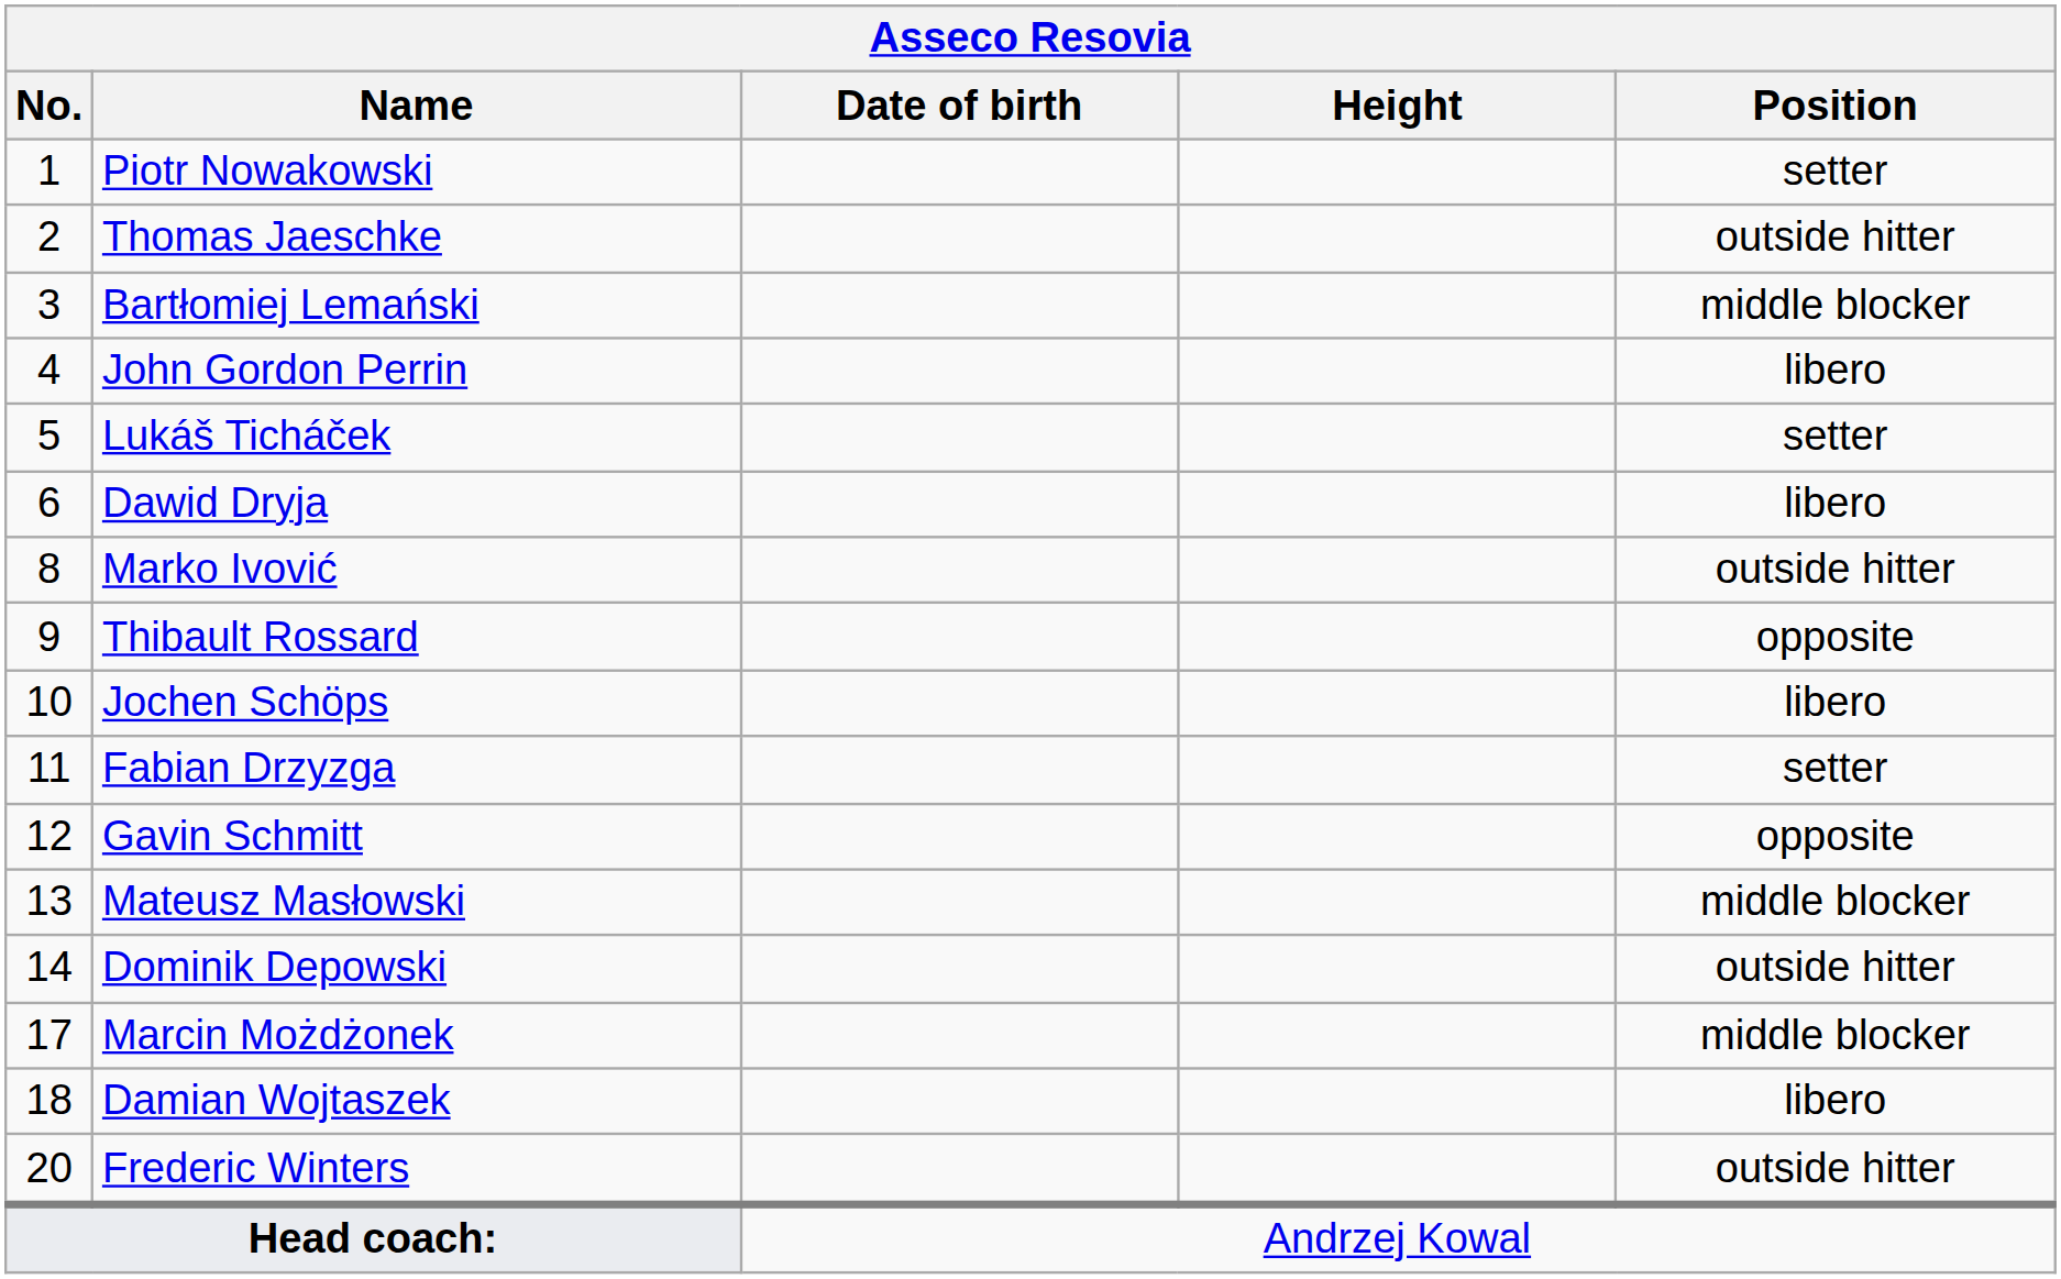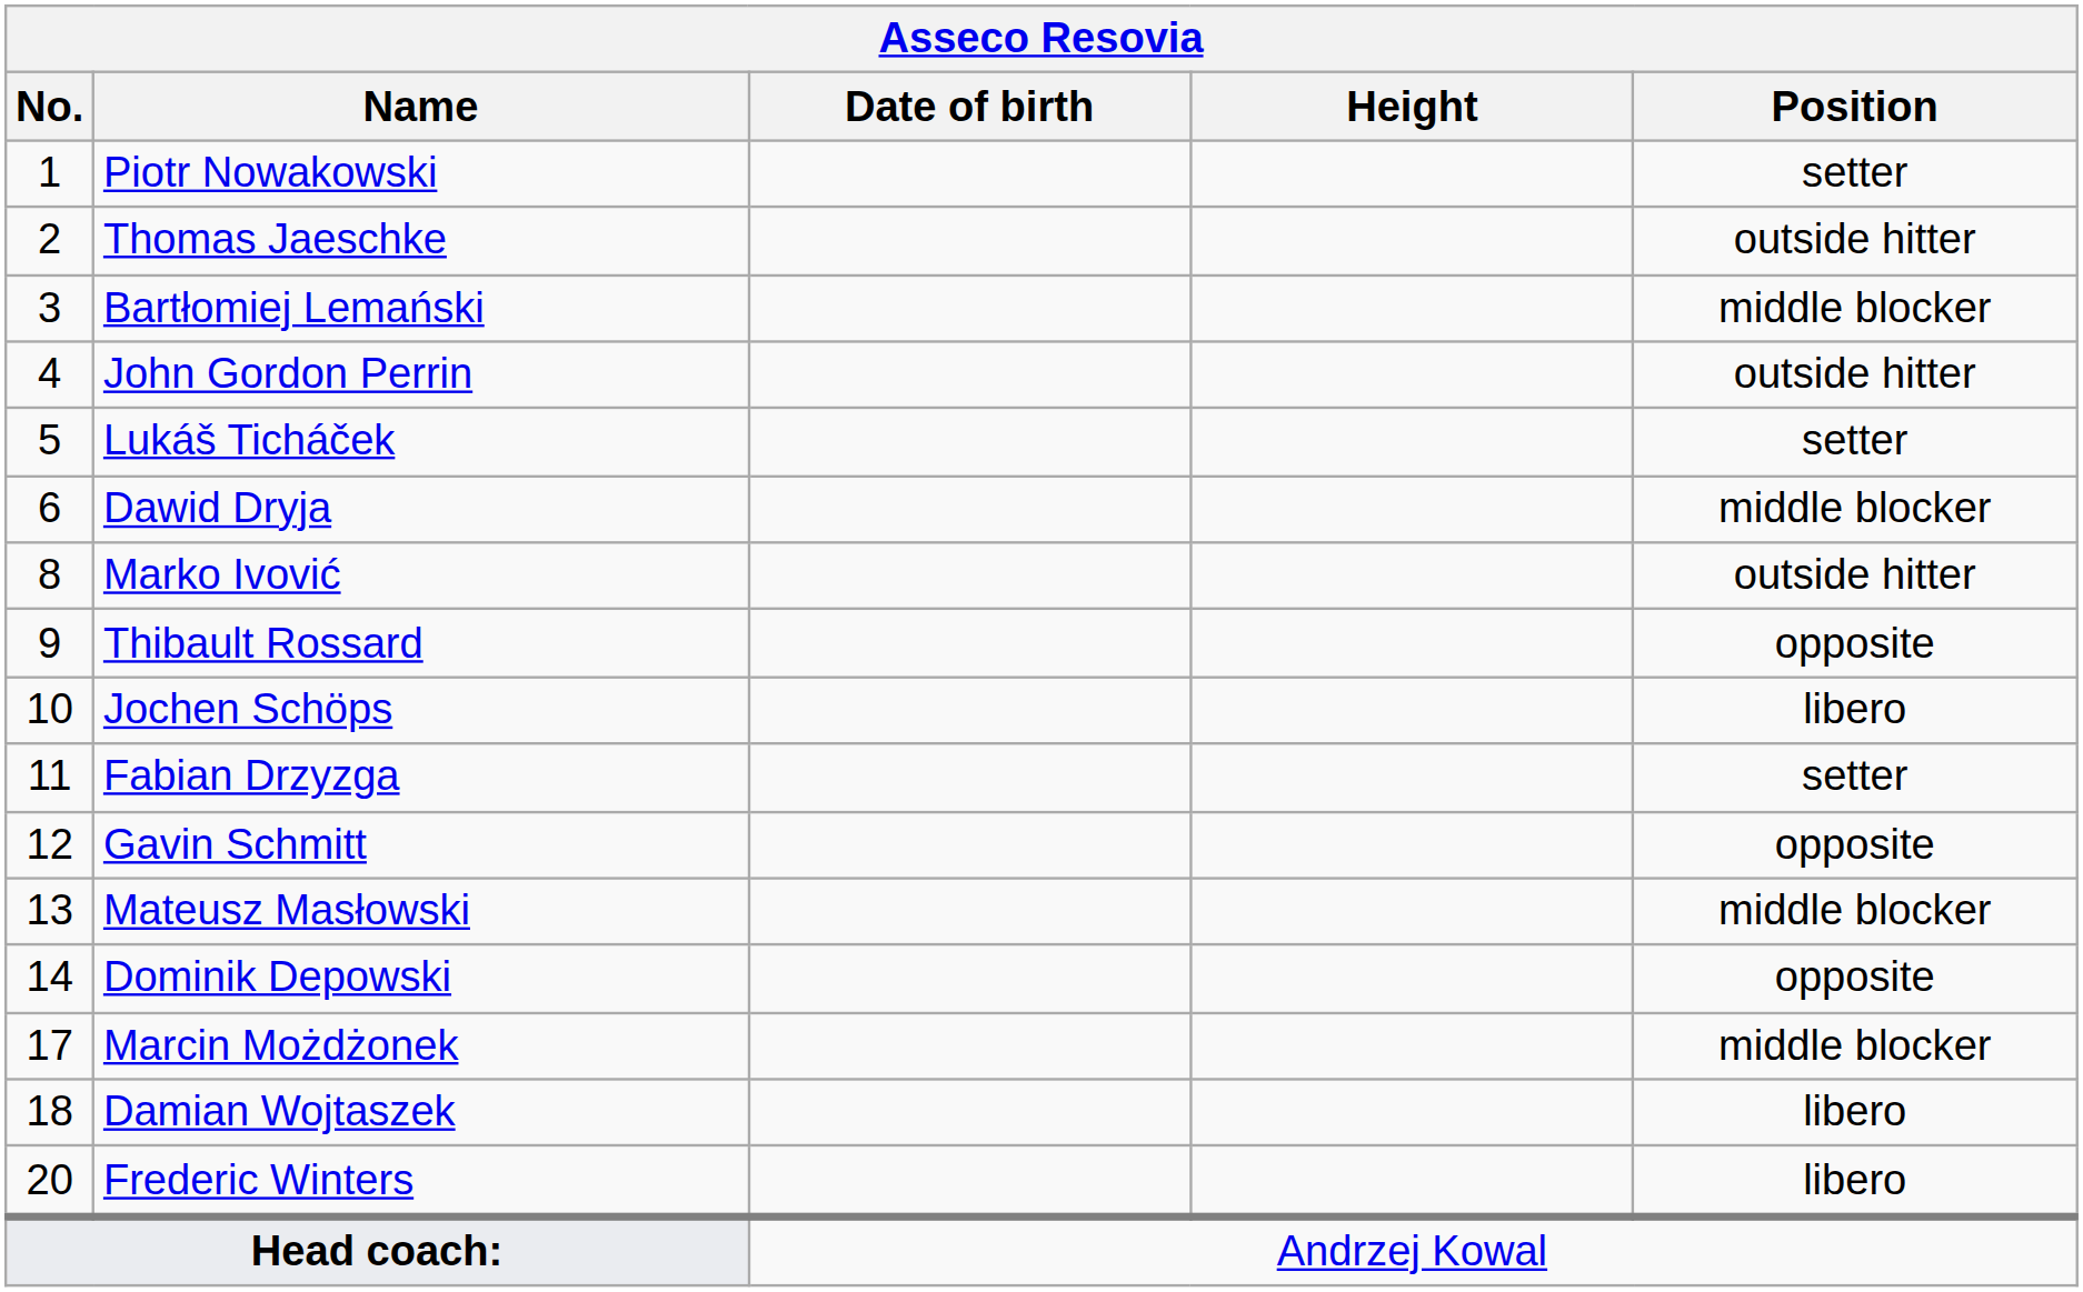 <table class="wikitable collapsible collapsed" style="font-size:100%; text-align:center">
 <tr>
 <th colspan=5 style="width:30em"><a href='#'>Asseco Resovia</a></th>
 </tr>
 <tr>
 <th>No.</th>
 <th style="width:15em">Name</th>
 <th style="width:10em">Date of birth</th>
 <th style="width:10em">Height</th>
 <th style="width:10em">Position</th>
 </tr>
 <tr>
 <td>1</td>
 <td align=left> <a href='#'>Piotr Nowakowski</a></td>
 <td align=right></td>
 <td></td>
 <td>setter</td>
 </tr>
 <tr>
 <td>2</td>
 <td align=left> <a href='#'>Thomas Jaeschke</a></td>
 <td align=right></td>
 <td></td>
 <td>outside hitter</td>
 </tr>
 <tr>
 <td>3</td>
 <td align=left> <a href='#'>Bartłomiej Lemański</a></td>
 <td align=right></td>
 <td></td>
 <td>middle blocker</td>
 </tr>
 <tr>
 <td>4</td>
 <td align=left> <a href='#'>John Gordon Perrin</a></td>
 <td align=right></td>
 <td></td>
-<td>libero</td>
+<td>outside hitter</td>
 </tr>
 <tr>
 <td>5</td>
 <td align=left> <a href='#'>Lukáš Ticháček</a></td>
 <td align=right></td>
 <td></td>
 <td>setter</td>
 </tr>
 <tr>
 <td>6</td>
 <td align=left> <a href='#'>Dawid Dryja</a></td>
 <td align=right></td>
 <td></td>
-<td>libero</td>
+<td>middle blocker</td>
 </tr>
 <tr>
 <td>8</td>
 <td align=left> <a href='#'>Marko Ivović</a></td>
 <td align=right></td>
 <td></td>
 <td>outside hitter</td>
 </tr>
 <tr>
 <td>9</td>
 <td align=left> <a href='#'>Thibault Rossard</a></td>
 <td align=right></td>
 <td></td>
 <td>opposite</td>
 </tr>
 <tr>
 <td>10</td>
 <td align=left> <a href='#'>Jochen Schöps</a></td>
 <td align=right></td>
 <td></td>
 <td>libero</td>
 </tr>
 <tr>
 <td>11</td>
 <td align=left> <a href='#'>Fabian Drzyzga</a></td>
 <td align=right></td>
 <td></td>
 <td>setter</td>
 </tr>
 <tr>
 <td>12</td>
 <td align=left> <a href='#'>Gavin Schmitt</a></td>
 <td align=right></td>
 <td></td>
 <td>opposite</td>
 </tr>
 <tr>
 <td>13</td>
 <td align=left> <a href='#'>Mateusz Masłowski</a></td>
 <td align=right></td>
 <td></td>
 <td>middle blocker</td>
 </tr>
 <tr>
 <td>14</td>
 <td align=left> <a href='#'>Dominik Depowski</a></td>
 <td align=right></td>
 <td></td>
-<td>outside hitter</td>
+<td>opposite</td>
 </tr>
 <tr>
 <td>17</td>
 <td align=left> <a href='#'>Marcin Możdżonek</a></td>
 <td align=right></td>
 <td></td>
 <td>middle blocker</td>
 </tr>
 <tr>
 <td>18</td>
 <td align=left> <a href='#'>Damian Wojtaszek</a></td>
 <td align=right></td>
 <td></td>
 <td>libero</td>
 </tr>
 <tr>
 <td>20</td>
 <td align=left> <a href='#'>Frederic Winters</a></td>
 <td align=right></td>
 <td></td>
-<td>outside hitter</td>
+<td>libero</td>
 </tr>
 <tr style="border-top: 3px solid grey">
 <td colspan=2 style="background:#EAECF0"><strong>Head coach:</strong></td>
 <td colspan=3> <a href='#'>Andrzej Kowal</a></td>
 </tr>
 </table>
